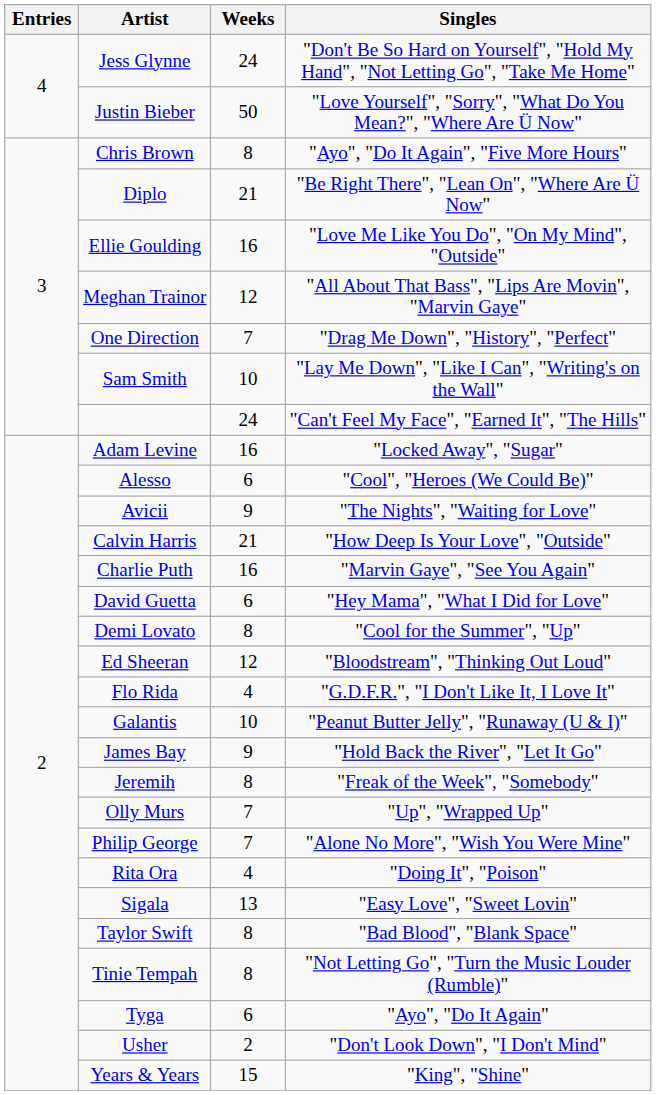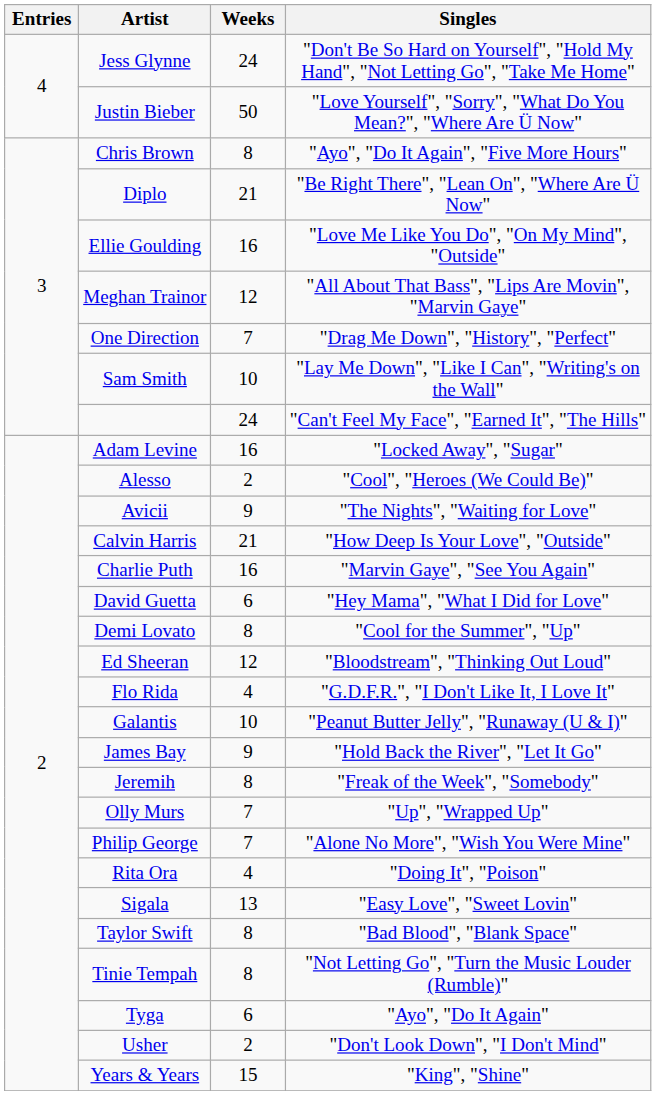 <table class="wikitable sortable" style="text-align: center;">
 <tr>
 <th scope="col" style="width:55px;" data-sort-type="number">Entries</th>
 <th scope="col" style="text-align:center;">Artist</th>
 <th scope="col" style="width:55px;" data-sort-type="number">Weeks</th>
 <th scope="col" style="width:300px;">Singles</th>
 </tr>
 <tr>
 <td rowspan="2" style="text-align:center">4</td>
 <td><a href='#'>Jess Glynne</a> </td>
 <td>24</td>
 <td>"<a href='#'>Don't Be So Hard on Yourself</a>", "<a href='#'>Hold My Hand</a>", "<a href='#'>Not Letting Go</a>", "<a href='#'>Take Me Home</a>"</td>
 </tr>
 <tr>
 <td><a href='#'>Justin Bieber</a></td>
 <td>50</td>
 <td>"<a href='#'>Love Yourself</a>", "<a href='#'>Sorry</a>", "<a href='#'>What Do You Mean?</a>", "<a href='#'>Where Are Ü Now</a>"</td>
 </tr>
 <tr>
 <td rowspan="7" style="text-align:center">3</td>
 <td><a href='#'>Chris Brown</a> </td>
 <td>8</td>
 <td>"<a href='#'>Ayo</a>", "<a href='#'>Do It Again</a>", "<a href='#'>Five More Hours</a>"</td>
 </tr>
 <tr>
 <td><a href='#'>Diplo</a> </td>
 <td>21</td>
 <td>"<a href='#'>Be Right There</a>", "<a href='#'>Lean On</a>", "<a href='#'>Where Are Ü Now</a>"</td>
 </tr>
 <tr>
 <td><a href='#'>Ellie Goulding</a> </td>
 <td>16</td>
 <td>"<a href='#'>Love Me Like You Do</a>", "<a href='#'>On My Mind</a>", "<a href='#'>Outside</a>"</td>
 </tr>
 <tr>
 <td><a href='#'>Meghan Trainor</a> </td>
 <td>12</td>
 <td>"<a href='#'>All About That Bass</a>", "<a href='#'>Lips Are Movin</a>", "<a href='#'>Marvin Gaye</a>"</td>
 </tr>
 <tr>
 <td><a href='#'>One Direction</a> </td>
 <td>7</td>
 <td>"<a href='#'>Drag Me Down</a>", "<a href='#'>History</a>", "<a href='#'>Perfect</a>"</td>
 </tr>
 <tr>
 <td><a href='#'>Sam Smith</a> </td>
 <td>10</td>
 <td>"<a href='#'>Lay Me Down</a>", "<a href='#'>Like I Can</a>", "<a href='#'>Writing's on the Wall</a>"</td>
 </tr>
 <tr>
 <td></td>
 <td>24</td>
 <td>"<a href='#'>Can't Feel My Face</a>", "<a href='#'>Earned It</a>", "<a href='#'>The Hills</a>"</td>
 </tr>
 <tr>
 <td rowspan="21" style="text-align:center">2</td>
 <td><a href='#'>Adam Levine</a> </td>
 <td>16</td>
 <td>"<a href='#'>Locked Away</a>", "<a href='#'>Sugar</a>"</td>
 </tr>
 <tr>
 <td><a href='#'>Alesso</a></td>
-<td>6</td>
+<td>2</td>
 <td>"<a href='#'>Cool</a>", "<a href='#'>Heroes (We Could Be)</a>"</td>
 </tr>
 <tr>
 <td><a href='#'>Avicii</a></td>
 <td>9</td>
 <td>"<a href='#'>The Nights</a>", "<a href='#'>Waiting for Love</a>"</td>
 </tr>
 <tr>
 <td><a href='#'>Calvin Harris</a></td>
 <td>21</td>
 <td>"<a href='#'>How Deep Is Your Love</a>", "<a href='#'>Outside</a>"</td>
 </tr>
 <tr>
 <td><a href='#'>Charlie Puth</a> </td>
 <td>16</td>
 <td>"<a href='#'>Marvin Gaye</a>", "<a href='#'>See You Again</a>"</td>
 </tr>
 <tr>
 <td><a href='#'>David Guetta</a></td>
 <td>6</td>
 <td>"<a href='#'>Hey Mama</a>", "<a href='#'>What I Did for Love</a>"</td>
 </tr>
 <tr>
 <td><a href='#'>Demi Lovato</a> </td>
 <td>8</td>
 <td>"<a href='#'>Cool for the Summer</a>", "<a href='#'>Up</a>"</td>
 </tr>
 <tr>
 <td><a href='#'>Ed Sheeran</a> </td>
 <td>12</td>
 <td>"<a href='#'>Bloodstream</a>", "<a href='#'>Thinking Out Loud</a>"</td>
 </tr>
 <tr>
 <td><a href='#'>Flo Rida</a></td>
 <td>4</td>
 <td>"<a href='#'>G.D.F.R.</a>", "<a href='#'>I Don't Like It, I Love It</a>"</td>
 </tr>
 <tr>
 <td><a href='#'>Galantis</a></td>
 <td>10</td>
 <td>"<a href='#'>Peanut Butter Jelly</a>", "<a href='#'>Runaway (U & I)</a>"</td>
 </tr>
 <tr>
 <td><a href='#'>James Bay</a></td>
 <td>9</td>
 <td>"<a href='#'>Hold Back the River</a>", "<a href='#'>Let It Go</a>"</td>
 </tr>
 <tr>
 <td><a href='#'>Jeremih</a> </td>
 <td>8</td>
 <td>"<a href='#'>Freak of the Week</a>", "<a href='#'>Somebody</a>"</td>
 </tr>
 <tr>
 <td><a href='#'>Olly Murs</a> </td>
 <td>7</td>
 <td>"<a href='#'>Up</a>", "<a href='#'>Wrapped Up</a>"</td>
 </tr>
 <tr>
 <td><a href='#'>Philip George</a></td>
 <td>7</td>
 <td>"<a href='#'>Alone No More</a>", "<a href='#'>Wish You Were Mine</a>"</td>
 </tr>
 <tr>
 <td><a href='#'>Rita Ora</a> </td>
 <td>4</td>
 <td>"<a href='#'>Doing It</a>", "<a href='#'>Poison</a>"</td>
 </tr>
 <tr>
 <td><a href='#'>Sigala</a></td>
 <td>13</td>
 <td>"<a href='#'>Easy Love</a>", "<a href='#'>Sweet Lovin</a>"</td>
 </tr>
 <tr>
 <td><a href='#'>Taylor Swift</a> </td>
 <td>8</td>
 <td>"<a href='#'>Bad Blood</a>", "<a href='#'>Blank Space</a>"</td>
 </tr>
 <tr>
 <td><a href='#'>Tinie Tempah</a> </td>
 <td>8</td>
 <td>"<a href='#'>Not Letting Go</a>", "<a href='#'>Turn the Music Louder (Rumble)</a>"</td>
 </tr>
 <tr>
 <td><a href='#'>Tyga</a> </td>
 <td>6</td>
 <td>"<a href='#'>Ayo</a>", "<a href='#'>Do It Again</a>"</td>
 </tr>
 <tr>
 <td><a href='#'>Usher</a> </td>
 <td>2</td>
 <td>"<a href='#'>Don't Look Down</a>", "<a href='#'>I Don't Mind</a>"</td>
 </tr>
 <tr>
 <td><a href='#'>Years & Years</a></td>
 <td>15</td>
 <td>"<a href='#'>King</a>", "<a href='#'>Shine</a>"</td>
 </tr>
 <tr>
 </tr>
 </table>
